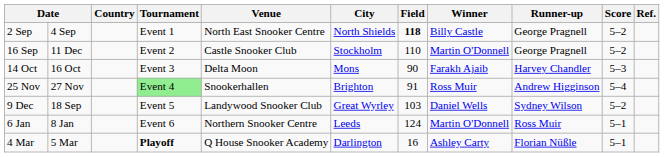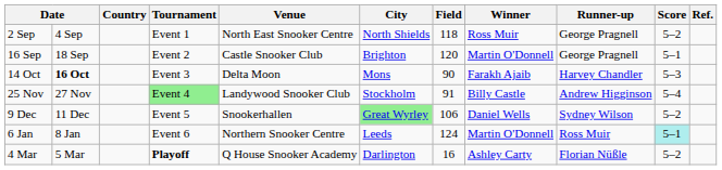 <table class="wikitable" style="font-size: 85%">
 <tr>
 <th colspan="2" style="width:100px; text-align:center;">Date</th>
 <th>Country</th>
 <th>Tournament</th>
 <th>Venue</th>
 <th>City</th>
 <th>Field</th>
 <th>Winner</th>
 <th>Runner-up</th>
 <th>Score</th>
 <th>Ref.</th>
 </tr>
 <tr>
 <td>2 Sep</td>
 <td>4 Sep</td>
 <td></td>
 <td>Event 1</td>
 <td>North East Snooker Centre</td>
 <td><a href='#'>North Shields</a></td>
-<td align=center><strong>118</strong></td>
-<td> <a href='#'>Billy Castle</a></td>
+<td align=center>118</td>
+<td> <a href='#'>Ross Muir</a></td>
 <td> George Pragnell</td>
 <td align=center>5–2</td>
 <td align=center></td>
 </tr>
 <tr>
 <td>16 Sep</td>
-<td>11 Dec</td>
+<td>18 Sep</td>
 <td></td>
 <td>Event 2</td>
 <td>Castle Snooker Club</td>
-<td><a href='#'>Stockholm</a></td>
-<td align=center>110</td>
+<td><a href='#'>Brighton</a></td>
+<td align=center>120</td>
 <td> <a href='#'>Martin O'Donnell</a></td>
 <td> George Pragnell</td>
-<td align=center>5–2</td>
+<td align=center>5–1</td>
 <td align=center></td>
 </tr>
 <tr>
 <td>14 Oct</td>
-<td>16 Oct</td>
+<td><strong>16 Oct</strong></td>
 <td></td>
 <td>Event 3</td>
 <td>Delta Moon</td>
 <td><a href='#'>Mons</a></td>
 <td align=center>90</td>
 <td> <a href='#'>Farakh Ajaib</a></td>
 <td> <a href='#'>Harvey Chandler</a></td>
 <td align=center>5–3</td>
 <td align=center></td>
 </tr>
 <tr>
 <td>25 Nov</td>
 <td>27 Nov</td>
 <td></td>
 <td style="background: lightgreen;">Event 4</td>
-<td>Snookerhallen</td>
-<td><a href='#'>Brighton</a></td>
+<td>Landywood Snooker Club</td>
+<td><a href='#'>Stockholm</a></td>
 <td align=center>91</td>
-<td> <a href='#'>Ross Muir</a></td>
+<td> <a href='#'>Billy Castle</a></td>
 <td> <a href='#'>Andrew Higginson</a></td>
 <td align=center>5–4</td>
 <td align=center></td>
 </tr>
 <tr>
 <td>9 Dec</td>
-<td>18 Sep</td>
+<td>11 Dec</td>
 <td></td>
 <td>Event 5</td>
-<td>Landywood Snooker Club</td>
-<td><a href='#'>Great Wyrley</a></td>
-<td align=center>103</td>
+<td>Snookerhallen</td>
+<td style="background: lightgreen;"><a href='#'>Great Wyrley</a></td>
+<td align=center>106</td>
 <td> <a href='#'>Daniel Wells</a></td>
 <td> <a href='#'>Sydney Wilson</a></td>
 <td align=center>5–2</td>
 <td align=center></td>
 </tr>
 <tr>
 <td>6 Jan</td>
 <td>8 Jan</td>
 <td></td>
 <td>Event 6</td>
 <td>Northern Snooker Centre</td>
 <td><a href='#'>Leeds</a></td>
 <td align=center>124</td>
 <td> <a href='#'>Martin O'Donnell</a></td>
 <td> <a href='#'>Ross Muir</a></td>
-<td align=center>5–1</td>
+<td align=center style="background: paleturquoise;">5–1</td>
 <td align=center></td>
 </tr>
 <tr>
 <td>4 Mar</td>
 <td>5 Mar</td>
 <td></td>
 <td><strong>Playoff</strong></td>
 <td>Q House Snooker Academy</td>
 <td><a href='#'>Darlington</a></td>
 <td align=center>16</td>
 <td> <a href='#'>Ashley Carty</a></td>
 <td> <a href='#'>Florian Nüßle</a></td>
-<td align=center>5–1</td>
+<td align=center>5–2</td>
 <td align=center></td>
 </tr>
 </table>
